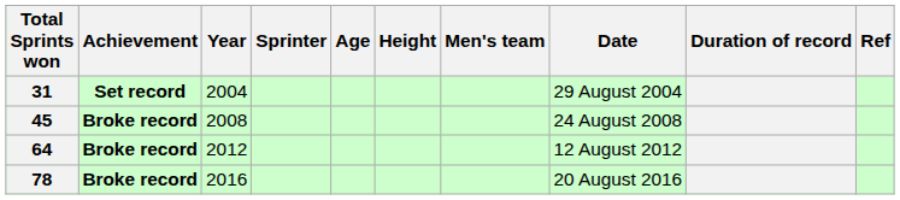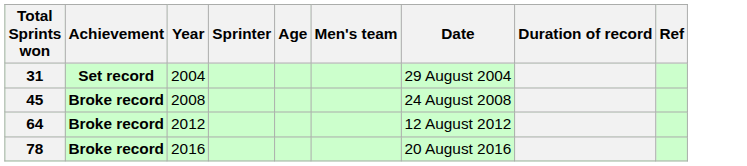 <table class="wikitable sticky-header" style="background-color: #ccffcc; text-align: center; font-size: 100%; margin-left: 1em;">
 <tr>
 <th scope="col">Total<br>Sprints<br>won</th>
 <th scope="col">Achievement</th>
 <th scope="col">Year</th>
 <th scope="col">Sprinter</th>
 <th scope="col">Age</th>
-<th scope="col">Height</th>
 <th scope="col">Men's team</th>
 <th scope="col">Date</th>
 <th scope="col">Duration of record</th>
 <th scope="col">Ref</th>
 </tr>
 <tr>
 <td style="background-color: #f2f2f2;"><strong>31</strong></td>
 <td><strong>Set record</strong></td>
 <td>2004</td>
 <td style="text-align: left;"></td>
-<td></td>
 <td></td>
 <td style="text-align: left;"></td>
 <td style="text-align: right;">29 August 2004</td>
 <td style="background-color: #f2f2f2; text-align: left;"></td>
 <td></td>
 </tr>
 <tr>
 <td style="background-color: #f2f2f2;"><strong>45</strong></td>
 <td><strong>Broke record</strong></td>
 <td>2008</td>
 <td style="text-align: left;"></td>
 <td></td>
-<td></td>
 <td style="text-align: left;"></td>
 <td style="text-align: right;">24 August 2008</td>
 <td style="background-color: #f2f2f2; text-align: left;"></td>
 <td></td>
 </tr>
 <tr>
 <td style="background-color: #f2f2f2;"><strong>64</strong></td>
 <td><strong>Broke record</strong></td>
 <td>2012</td>
 <td style="text-align: left;"></td>
-<td></td>
 <td></td>
 <td style="text-align: left;"></td>
 <td style="text-align: right;">12 August 2012</td>
 <td style="background-color: #f2f2f2; text-align: left;"></td>
 <td></td>
 </tr>
 <tr>
 <td style="background-color: #f2f2f2;"><strong>78</strong></td>
 <td><strong>Broke record</strong></td>
 <td>2016</td>
 <td style="text-align: left;"></td>
 <td></td>
-<td></td>
 <td style="text-align: left;"></td>
 <td style="text-align: right;">20 August 2016</td>
 <td style="background-color: #f2f2f2; text-align: left;"></td>
 <td></td>
 </tr>
 </table>
